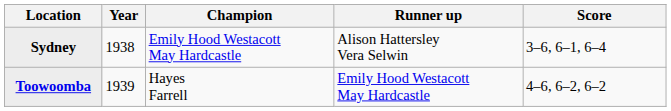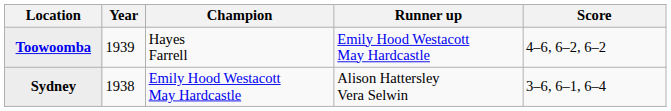 <table class="wikitable plainrowheaders">
 <tr>
 <th scope="col" style="width:100px">Location</th>
 <th style="width:40px">Year</th>
 <th style="width:200px">Champion</th>
 <th style="width:200px">Runner up</th>
 <th style="width:150px" class="unsortable">Score</th>
 </tr>
 <tr>
+<th scope="row" rowspan="1" style="background:#ededed"><a href='#'>Toowoomba</a></th>
+<td>1939</td>
+<td>  Hayes  <br>  Farrell</td>
+<td> <a href='#'>Emily Hood Westacott</a> <br>  <a href='#'>May Hardcastle</a></td>
+<td>4–6, 6–2, 6–2</td>
+</tr>
+<tr>
 <th scope="row" rowspan="1" style="background:#ededed">Sydney</th>
 <td>1938</td>
 <td> <a href='#'>Emily Hood Westacott</a> <br>  <a href='#'>May Hardcastle</a></td>
 <td> Alison Hattersley  <br>  Vera Selwin</td>
 <td>3–6, 6–1, 6–4</td>
 </tr>
-<tr>
-<th scope="row" rowspan="1" style="background:#ededed"><a href='#'>Toowoomba</a></th>
-<td>1939</td>
-<td>  Hayes  <br>  Farrell</td>
-<td> <a href='#'>Emily Hood Westacott</a> <br>  <a href='#'>May Hardcastle</a></td>
-<td>4–6, 6–2, 6–2</td>
-</tr>
 </table>
